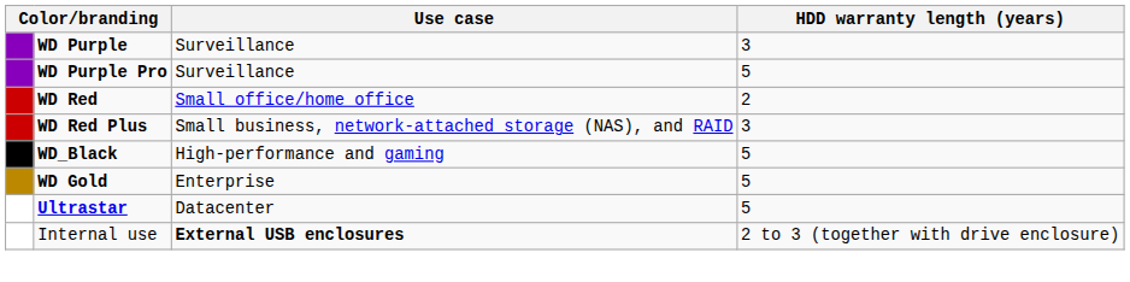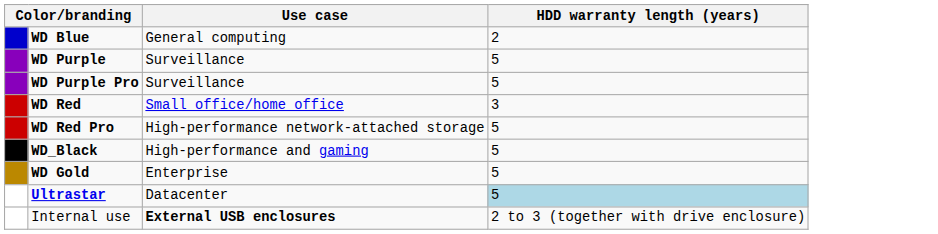 <table class="wikitable sortable">
 <tr>
 <th colspan=2>Color/branding</th>
 <th>Use case</th>
 <th>HDD warranty length (years)</th>
 </tr>
 <tr>
+<td style="background:#00c;width:16px"> </td>
+<td><strong>WD Blue</strong></td>
+<td>General computing</td>
+<td>2</td>
+</tr>
+<tr>
 <td style="background:#80b;width:16px"> </td>
 <td><strong>WD Purple</strong></td>
 <td>Surveillance</td>
-<td>3</td>
+<td>5</td>
 </tr>
 <tr>
 <td style="background:#80b;width:16px"> </td>
 <td><strong>WD Purple Pro</strong></td>
 <td>Surveillance</td>
 <td>5</td>
 </tr>
 <tr>
 <td style="background:#c00;width:16px"> </td>
 <td><strong>WD Red</strong></td>
 <td><a href='#'>Small office/home office</a></td>
-<td>2</td>
+<td>3</td>
 </tr>
 <tr>
 <td style="background:#c00;width:16px"> </td>
-<td><strong>WD Red Plus</strong></td>
-<td>Small business, <a href='#'>network-attached storage</a> (NAS), and <a href='#'>RAID</a></td>
-<td>3</td>
+<td><strong>WD Red Pro</strong></td>
+<td>High-performance network-attached storage</td>
+<td>5</td>
 </tr>
 <tr>
 <td style="background:#000;width:16px"> </td>
 <td><strong>WD_Black</strong></td>
 <td>High-performance and <a href='#'>gaming</a></td>
 <td>5</td>
 </tr>
 <tr>
 <td style="background:#b80;width:16px"> </td>
 <td><strong>WD Gold</strong></td>
 <td>Enterprise</td>
 <td>5</td>
 </tr>
 <tr>
 <td style="background:#fff;width:16px"> </td>
 <td><strong><a href='#'>Ultrastar</a></strong></td>
 <td>Datacenter</td>
-<td>5</td>
+<td style="background: lightblue;">5</td>
 </tr>
 <tr>
 <td style="background:#fff;width:16px"> </td>
 <td>Internal use</td>
 <td><strong>External USB enclosures</strong></td>
 <td>2 to 3 (together with drive enclosure)</td>
 </tr>
 </table>
